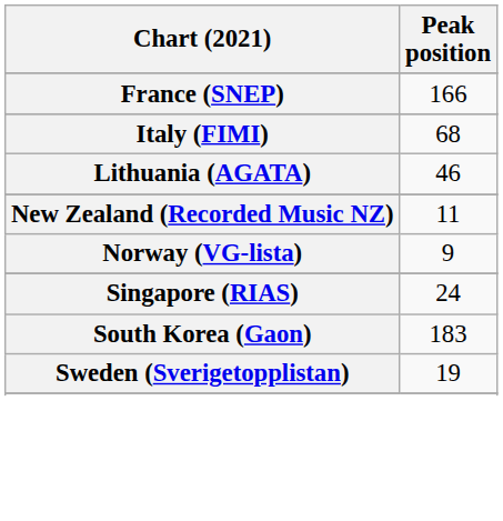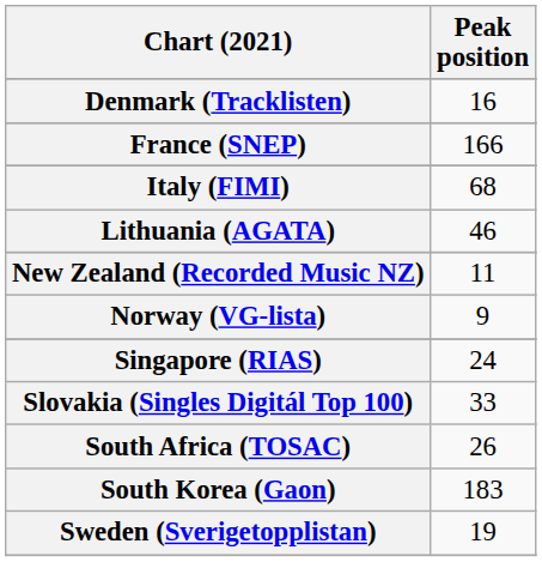 <table class="wikitable sortable plainrowheaders" style="text-align:center">
 <tr>
 <th scope="col">Chart (2021)</th>
 <th scope="col">Peak<br>position</th>
 </tr>
 <tr>
 </tr>
 <tr>
 </tr>
 <tr>
 </tr>
 <tr>
 </tr>
 <tr>
+</tr>
+<tr>
+<th scope="row">Denmark (<a href='#'>Tracklisten</a>)</th>
+<td>16</td>
 </tr>
 <tr>
 </tr>
 <tr>
 <th scope="row">France (<a href='#'>SNEP</a>)</th>
 <td>166</td>
 </tr>
 <tr>
 </tr>
 <tr>
 </tr>
 <tr>
 </tr>
 <tr>
 <th scope="row">Italy (<a href='#'>FIMI</a>)</th>
 <td>68</td>
 </tr>
 <tr>
 <th scope="row">Lithuania (<a href='#'>AGATA</a>)</th>
 <td>46</td>
 </tr>
 <tr>
 </tr>
 <tr>
 <th scope="row">New Zealand (<a href='#'>Recorded Music NZ</a>)</th>
 <td>11</td>
 </tr>
 <tr>
 <th scope="row">Norway (<a href='#'>VG-lista</a>)</th>
 <td>9</td>
 </tr>
 <tr>
 </tr>
 <tr>
 <th scope="row">Singapore (<a href='#'>RIAS</a>)</th>
 <td>24</td>
 </tr>
 <tr>
+<th scope="row">Slovakia (<a href='#'>Singles Digitál Top 100</a>)</th>
+<td>33</td>
+</tr>
+<tr>
+<th scope="row">South Africa (<a href='#'>TOSAC</a>)</th>
+<td>26</td>
+</tr>
+<tr>
 <th scope="row">South Korea (<a href='#'>Gaon</a>)</th>
 <td>183</td>
 </tr>
 <tr>
 <th scope="row">Sweden (<a href='#'>Sverigetopplistan</a>)</th>
 <td>19</td>
 </tr>
 <tr>
 </tr>
 <tr>
 </tr>
 <tr>
 </tr>
 </table>
